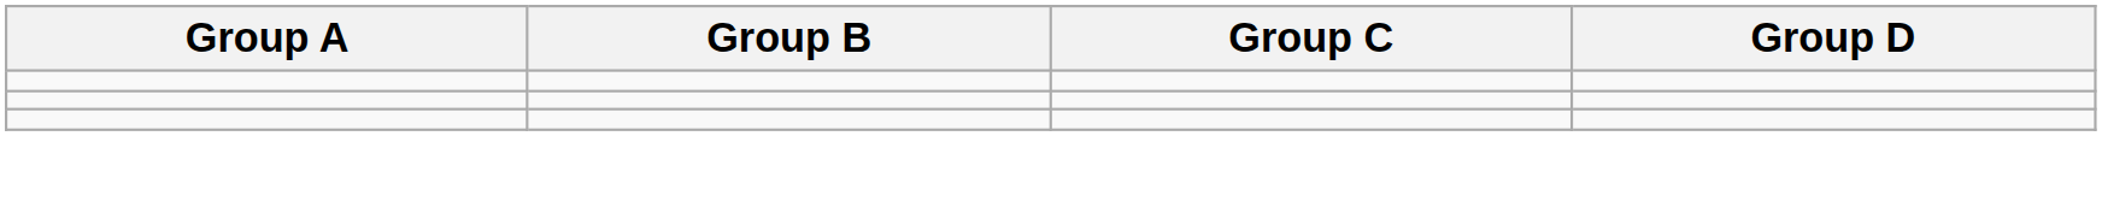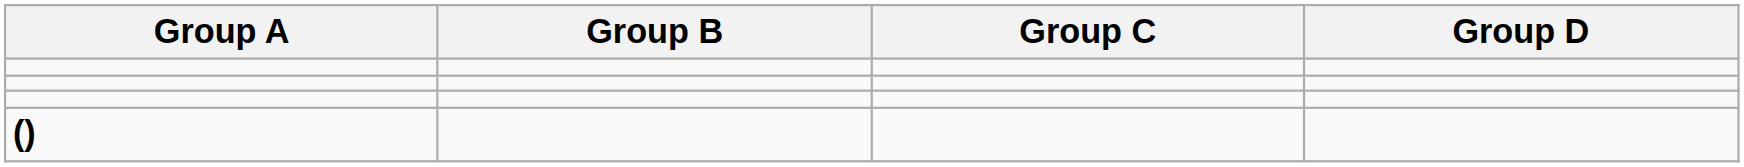 <table class="wikitable" style="white-space: nowrap;">
 <tr>
 <th width=195>Group A</th>
 <th width=195>Group B</th>
 <th width=195>Group C</th>
 <th width=195>Group D</th>
 </tr>
 <tr>
 <td></td>
 <td></td>
 <td></td>
 <td></td>
 </tr>
 <tr>
 <td></td>
 <td></td>
 <td></td>
 <td></td>
 </tr>
 <tr>
 <td></td>
 <td></td>
 <td></td>
 <td></td>
 </tr>
+<tr>
+<td> <strong>()</strong></td>
+<td></td>
+<td></td>
+<td></td>
+</tr>
 </table>
